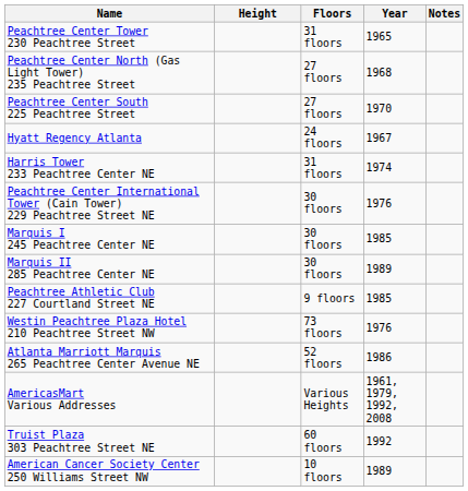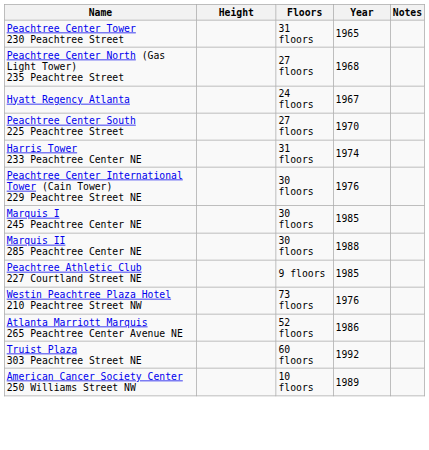 <table class="wikitable sortable">
 <tr>
 <th width=250>Name</th>
 <th width=100>Height</th>
 <th width=70>Floors</th>
 <th width=70>Year</th>
 <th>Notes</th>
 </tr>
 <tr>
 <td><a href='#'>Peachtree Center Tower</a> <br>230 Peachtree Street</td>
 <td></td>
 <td>31 floors</td>
 <td>1965</td>
 <td></td>
 </tr>
 <tr>
 <td><a href='#'>Peachtree Center North</a> (Gas Light Tower)<br>235 Peachtree Street</td>
 <td></td>
 <td>27 floors</td>
 <td>1968</td>
 <td></td>
 </tr>
 <tr>
+<td><a href='#'>Hyatt Regency Atlanta</a></td>
+<td></td>
+<td>24 floors</td>
+<td>1967</td>
+<td></td>
+</tr>
+<tr>
 <td><a href='#'>Peachtree Center South</a> <br>225 Peachtree Street</td>
 <td></td>
 <td>27 floors</td>
 <td>1970</td>
-<td></td>
-</tr>
-<tr>
-<td><a href='#'>Hyatt Regency Atlanta</a></td>
-<td></td>
-<td>24 floors</td>
-<td>1967</td>
 <td></td>
 </tr>
 <tr>
 <td><a href='#'>Harris Tower</a> <br>233 Peachtree Center NE</td>
 <td></td>
 <td>31 floors</td>
 <td>1974</td>
 <td></td>
 </tr>
 <tr>
 <td><a href='#'>Peachtree Center International Tower</a> (Cain Tower)<br>229 Peachtree Street NE</td>
 <td></td>
 <td>30 floors</td>
 <td>1976</td>
 <td></td>
 </tr>
 <tr>
 <td><a href='#'>Marquis I</a><br>245 Peachtree Center NE</td>
 <td></td>
 <td>30 floors</td>
 <td>1985</td>
 <td></td>
 </tr>
 <tr>
 <td><a href='#'>Marquis II</a><br>285 Peachtree Center NE</td>
 <td></td>
 <td>30 floors</td>
-<td>1989</td>
+<td>1988</td>
 <td></td>
 </tr>
 <tr>
 <td><a href='#'>Peachtree Athletic Club</a><br>227 Courtland Street NE</td>
 <td></td>
 <td>9 floors</td>
 <td>1985</td>
 <td></td>
 </tr>
 <tr>
 <td><a href='#'>Westin Peachtree Plaza Hotel</a><br>210 Peachtree Street NW</td>
 <td></td>
 <td>73 floors</td>
 <td>1976</td>
 <td></td>
 </tr>
 <tr>
 <td><a href='#'>Atlanta Marriott Marquis</a><br>265 Peachtree Center Avenue NE</td>
 <td></td>
 <td>52 floors</td>
 <td>1986</td>
 <td></td>
 </tr>
 <tr>
-<td><a href='#'>AmericasMart</a><br>Various Addresses</td>
-<td></td>
-<td>Various Heights</td>
-<td>1961, 1979, 1992, 2008</td>
-<td></td>
-</tr>
-<tr>
 <td><a href='#'>Truist Plaza</a><br>303 Peachtree Street NE</td>
 <td></td>
 <td>60 floors</td>
 <td>1992</td>
 <td></td>
 </tr>
 <tr>
 <td><a href='#'>American Cancer Society Center</a><br>250 Williams Street NW</td>
 <td></td>
 <td>10 floors</td>
 <td>1989</td>
 </tr>
 </table>
